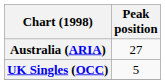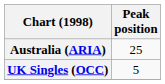 <table class="wikitable sortable plainrowheaders">
 <tr>
 <th>Chart (1998)</th>
 <th>Peak<br>position</th>
 </tr>
 <tr>
 <th scope="row">Australia (<a href='#'>ARIA</a>)</th>
-<td align="center">27</td>
+<td align="center">25</td>
 </tr>
 <tr>
 <th scope="row"><a href='#'>UK Singles</a> (<a href='#'>OCC</a>)</th>
 <td align="center">5</td>
 </tr>
 <tr>
 </tr>
 </table>
